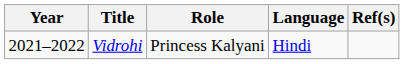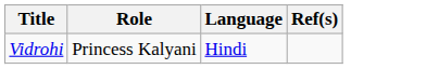 <table class="wikitable">
 <tr>
-<th>Year</th>
 <th>Title</th>
 <th>Role</th>
 <th>Language</th>
 <th>Ref(s)</th>
 </tr>
 <tr>
-<td>2021–2022</td>
 <td><em><a href='#'>Vidrohi</a></em></td>
 <td>Princess Kalyani</td>
 <td><a href='#'>Hindi</a></td>
 <td></td>
 </tr>
 </table>
